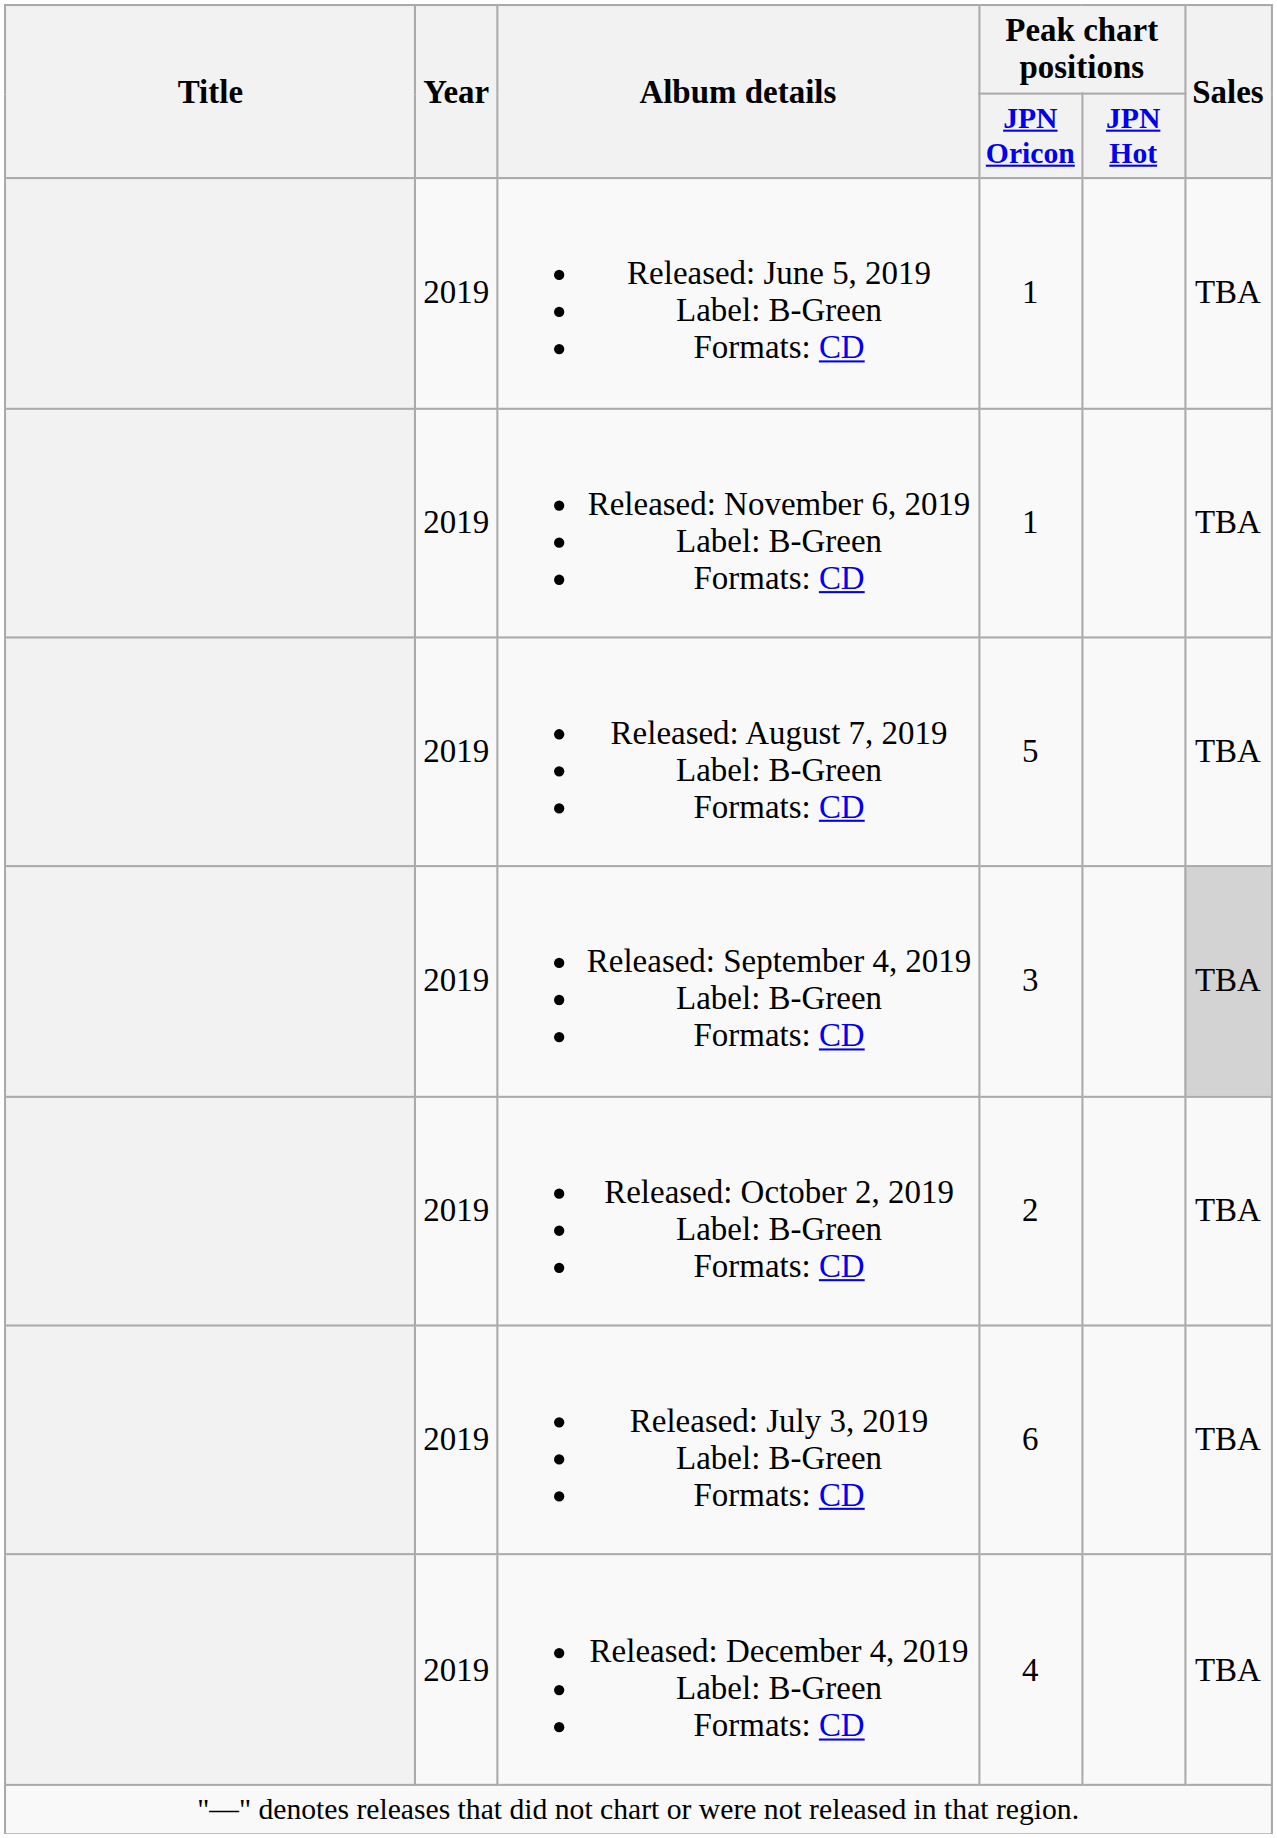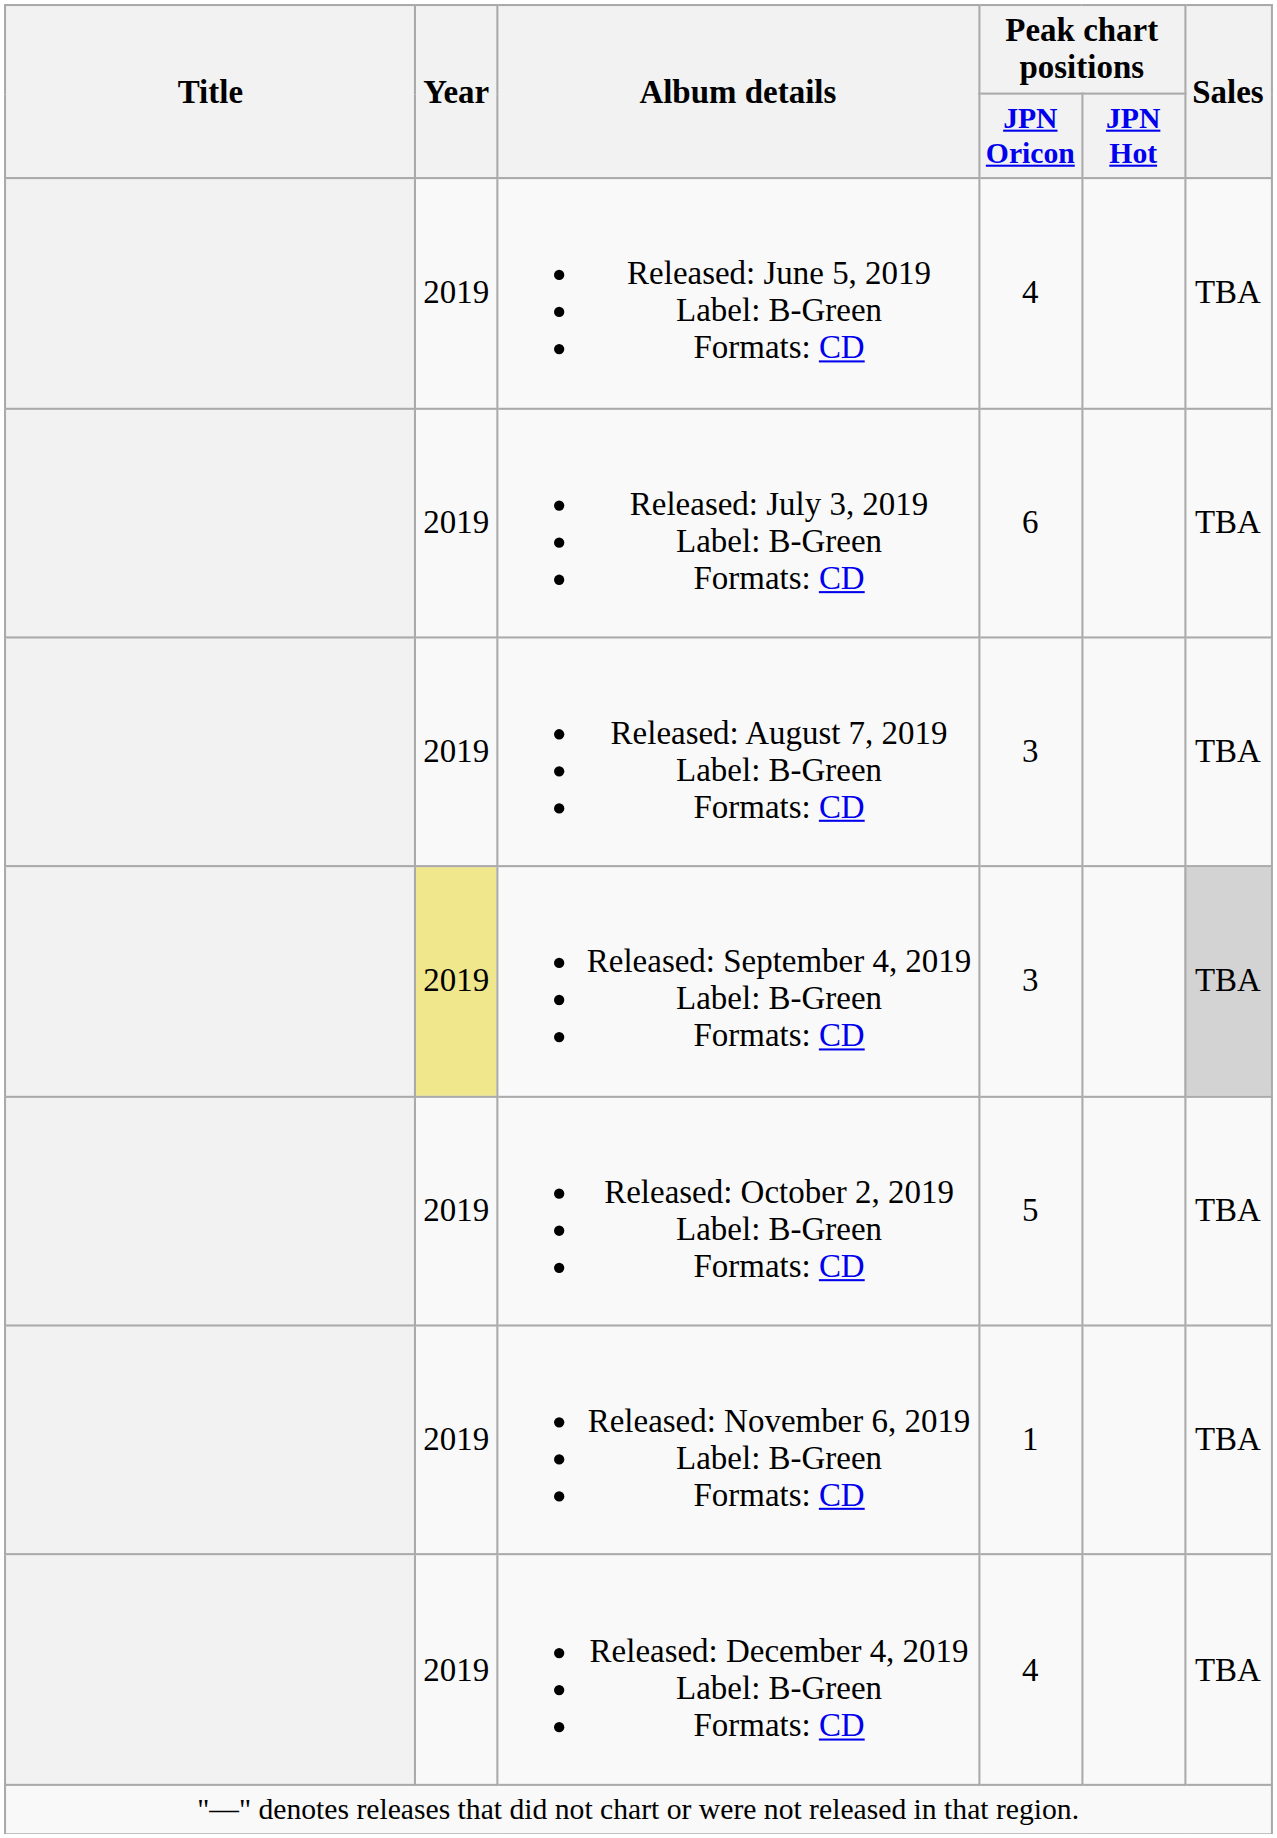 <table class="wikitable plainrowheaders" style="text-align:center;">
 <tr>
 <th scope="col" rowspan="2" style="width:12em;">Title</th>
 <th scope="col" rowspan="2">Year</th>
 <th scope="col" rowspan="2">Album details</th>
 <th scope="col" colspan="2">Peak chart positions</th>
 <th scope="col" rowspan="2">Sales</th>
 </tr>
 <tr>
 <th scope="col" style="width:3em;font-size:90%;"><a href='#'>JPN<br>Oricon</a></th>
 <th scope="col" style="width:3em;font-size:90%;"><a href='#'>JPN<br>Hot</a></th>
 </tr>
 <tr>
 <th scope="row"><br></th>
 <td>2019</td>
 <td><br><ul><li>Released: June 5, 2019</li><li>Label: B-Green</li><li>Formats: <a href='#'>CD</a></li></ul></td>
-<td>1</td>
+<td>4</td>
 <td></td>
 <td>TBA</td>
 </tr>
 <tr>
 <th scope="row"><br></th>
 <td>2019</td>
-<td><br><ul><li>Released: November 6, 2019</li><li>Label: B-Green</li><li>Formats: <a href='#'>CD</a></li></ul></td>
-<td>1</td>
+<td><br><ul><li>Released: July 3, 2019</li><li>Label: B-Green</li><li>Formats: <a href='#'>CD</a></li></ul></td>
+<td>6</td>
 <td></td>
 <td>TBA</td>
 </tr>
 <tr>
 <th scope="row"><br></th>
 <td>2019</td>
 <td><br><ul><li>Released: August 7, 2019</li><li>Label: B-Green</li><li>Formats: <a href='#'>CD</a></li></ul></td>
-<td>5</td>
+<td>3</td>
 <td></td>
 <td>TBA</td>
 </tr>
 <tr>
 <th scope="row"><br></th>
-<td>2019</td>
+<td style="background: khaki;">2019</td>
 <td><br><ul><li>Released: September 4, 2019</li><li>Label: B-Green</li><li>Formats: <a href='#'>CD</a></li></ul></td>
 <td>3</td>
 <td></td>
 <td style="background: lightgrey;">TBA</td>
 </tr>
 <tr>
 <th scope="row"><br></th>
 <td>2019</td>
 <td><br><ul><li>Released: October 2, 2019</li><li>Label: B-Green</li><li>Formats: <a href='#'>CD</a></li></ul></td>
-<td>2</td>
+<td>5</td>
 <td></td>
 <td>TBA</td>
 </tr>
 <tr>
 <th scope="row"><br></th>
 <td>2019</td>
-<td><br><ul><li>Released: July 3, 2019</li><li>Label: B-Green</li><li>Formats: <a href='#'>CD</a></li></ul></td>
-<td>6</td>
+<td><br><ul><li>Released: November 6, 2019</li><li>Label: B-Green</li><li>Formats: <a href='#'>CD</a></li></ul></td>
+<td>1</td>
 <td></td>
 <td>TBA</td>
 </tr>
 <tr>
 <th scope="row"><br></th>
 <td>2019</td>
 <td><br><ul><li>Released: December 4, 2019</li><li>Label: B-Green</li><li>Formats: <a href='#'>CD</a></li></ul></td>
 <td>4</td>
 <td></td>
 <td>TBA</td>
 </tr>
 <tr>
 <td colspan="6" style="font-size:90%;">"—" denotes releases that did not chart or were not released in that region.</td>
 </tr>
 </table>
